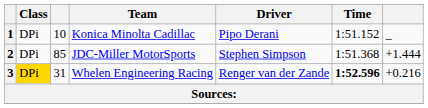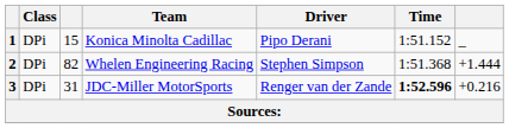 <table class="wikitable">
 <tr>
 <th scope="col"></th>
 <th scope="col">Class</th>
 <th scope="col"></th>
 <th scope="col">Team</th>
 <th scope="col">Driver</th>
 <th scope="col">Time</th>
 <th scope="col"></th>
 </tr>
 <tr>
 <th scope="row">1</th>
 <td>DPi</td>
-<td>10</td>
+<td>15</td>
 <td><a href='#'>Konica Minolta Cadillac</a></td>
 <td><a href='#'>Pipo Derani</a></td>
 <td>1:51.152</td>
 <td>_</td>
 </tr>
 <tr>
 <th scope="row">2</th>
 <td>DPi</td>
-<td>85</td>
-<td><a href='#'>JDC-Miller MotorSports</a></td>
+<td>82</td>
+<td><a href='#'>Whelen Engineering Racing</a></td>
 <td><a href='#'>Stephen Simpson</a></td>
 <td>1:51.368</td>
 <td>+1.444</td>
 </tr>
 <tr>
 <th scope="row">3</th>
-<td style="background: gold;">DPi</td>
+<td>DPi</td>
 <td>31</td>
-<td><a href='#'>Whelen Engineering Racing</a></td>
+<td><a href='#'>JDC-Miller MotorSports</a></td>
 <td><a href='#'>Renger van der Zande</a></td>
 <td><strong>1:52.596</strong></td>
 <td>+0.216</td>
 </tr>
 <tr>
 <th colspan="7">Sources:</th>
 </tr>
 <tr>
 </tr>
 </table>
